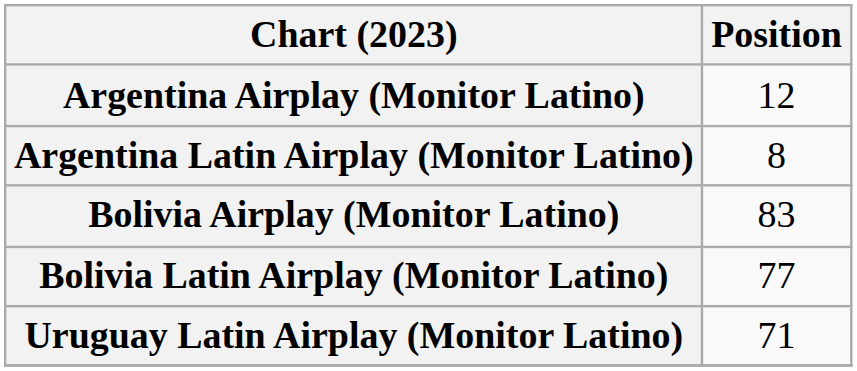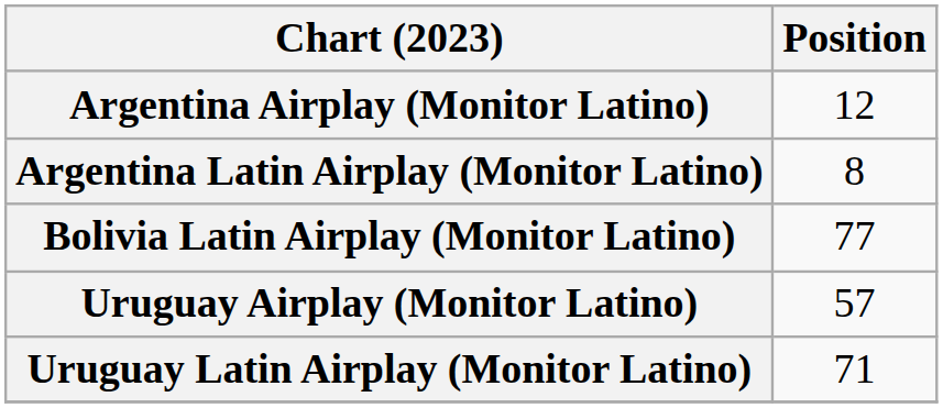 <table class="wikitable sortable plainrowheaders" style="text-align:center">
 <tr>
 <th scope="col">Chart (2023)</th>
 <th scope="col">Position</th>
 </tr>
 <tr>
 <th scope="row">Argentina Airplay (Monitor Latino)</th>
 <td>12</td>
 </tr>
 <tr>
 <th scope="row">Argentina Latin Airplay (Monitor Latino)</th>
 <td>8</td>
 </tr>
 <tr>
-<th scope="row">Bolivia Airplay (Monitor Latino)</th>
-<td>83</td>
+<th scope="row">Bolivia Latin Airplay (Monitor Latino)</th>
+<td>77</td>
 </tr>
 <tr>
-<th scope="row">Bolivia Latin Airplay (Monitor Latino)</th>
-<td>77</td>
+<th scope="row">Uruguay Airplay (Monitor Latino)</th>
+<td>57</td>
 </tr>
 <tr>
 <th scope="row">Uruguay Latin Airplay (Monitor Latino)</th>
 <td>71</td>
 </tr>
 <tr>
 </tr>
 </table>
